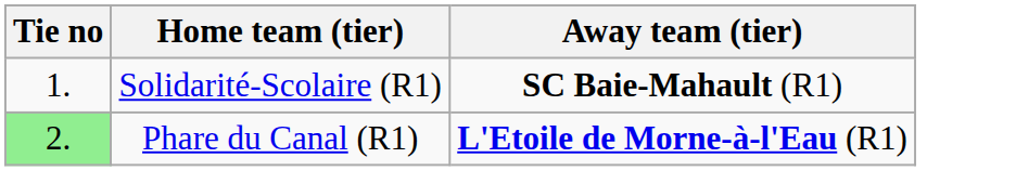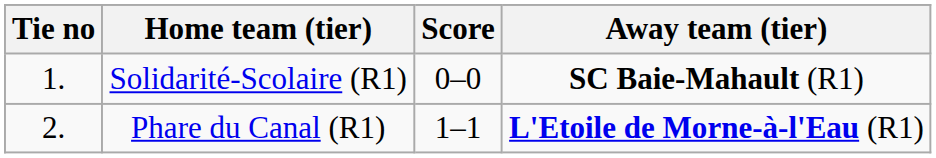 <table class="wikitable" style="text-align: center">
 <tr>
 <th>Tie no</th>
 <th>Home team (tier)</th>
+<th>Score</th>
 <th>Away team (tier)</th>
 </tr>
 <tr>
 <td>1.</td>
 <td> <a href='#'>Solidarité-Scolaire</a> (R1)</td>
+<td>0–0 </td>
 <td><strong>SC Baie-Mahault</strong> (R1) </td>
 </tr>
 <tr>
-<td style="background: lightgreen;">2.</td>
+<td>2.</td>
 <td> <a href='#'>Phare du Canal</a> (R1)</td>
+<td>1–1 </td>
 <td><strong><a href='#'>L'Etoile de Morne-à-l'Eau</a></strong> (R1) </td>
 </tr>
 </table>
